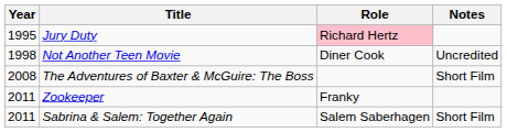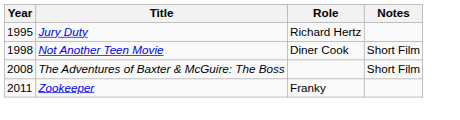 <table class="wikitable sortable">
 <tr>
 <th>Year</th>
 <th>Title</th>
 <th>Role</th>
 <th>Notes</th>
 </tr>
 <tr>
 <td>1995</td>
 <td><em><a href='#'>Jury Duty</a></em></td>
-<td style="background: pink;">Richard Hertz</td>
+<td>Richard Hertz</td>
 <td></td>
 </tr>
 <tr>
 <td>1998</td>
 <td><em><a href='#'>Not Another Teen Movie</a></em></td>
 <td>Diner Cook</td>
-<td>Uncredited</td>
+<td>Short Film</td>
 </tr>
 <tr>
 <td>2008</td>
 <td><em>The Adventures of Baxter & McGuire: The Boss</em></td>
 <td></td>
 <td>Short Film</td>
 </tr>
 <tr>
 <td>2011</td>
 <td><em><a href='#'>Zookeeper</a></em></td>
 <td>Franky</td>
 <td></td>
 </tr>
-<tr>
-<td>2011</td>
-<td><em>Sabrina & Salem: Together Again</em></td>
-<td>Salem Saberhagen</td>
-<td>Short Film</td>
-</tr>
 </table>
